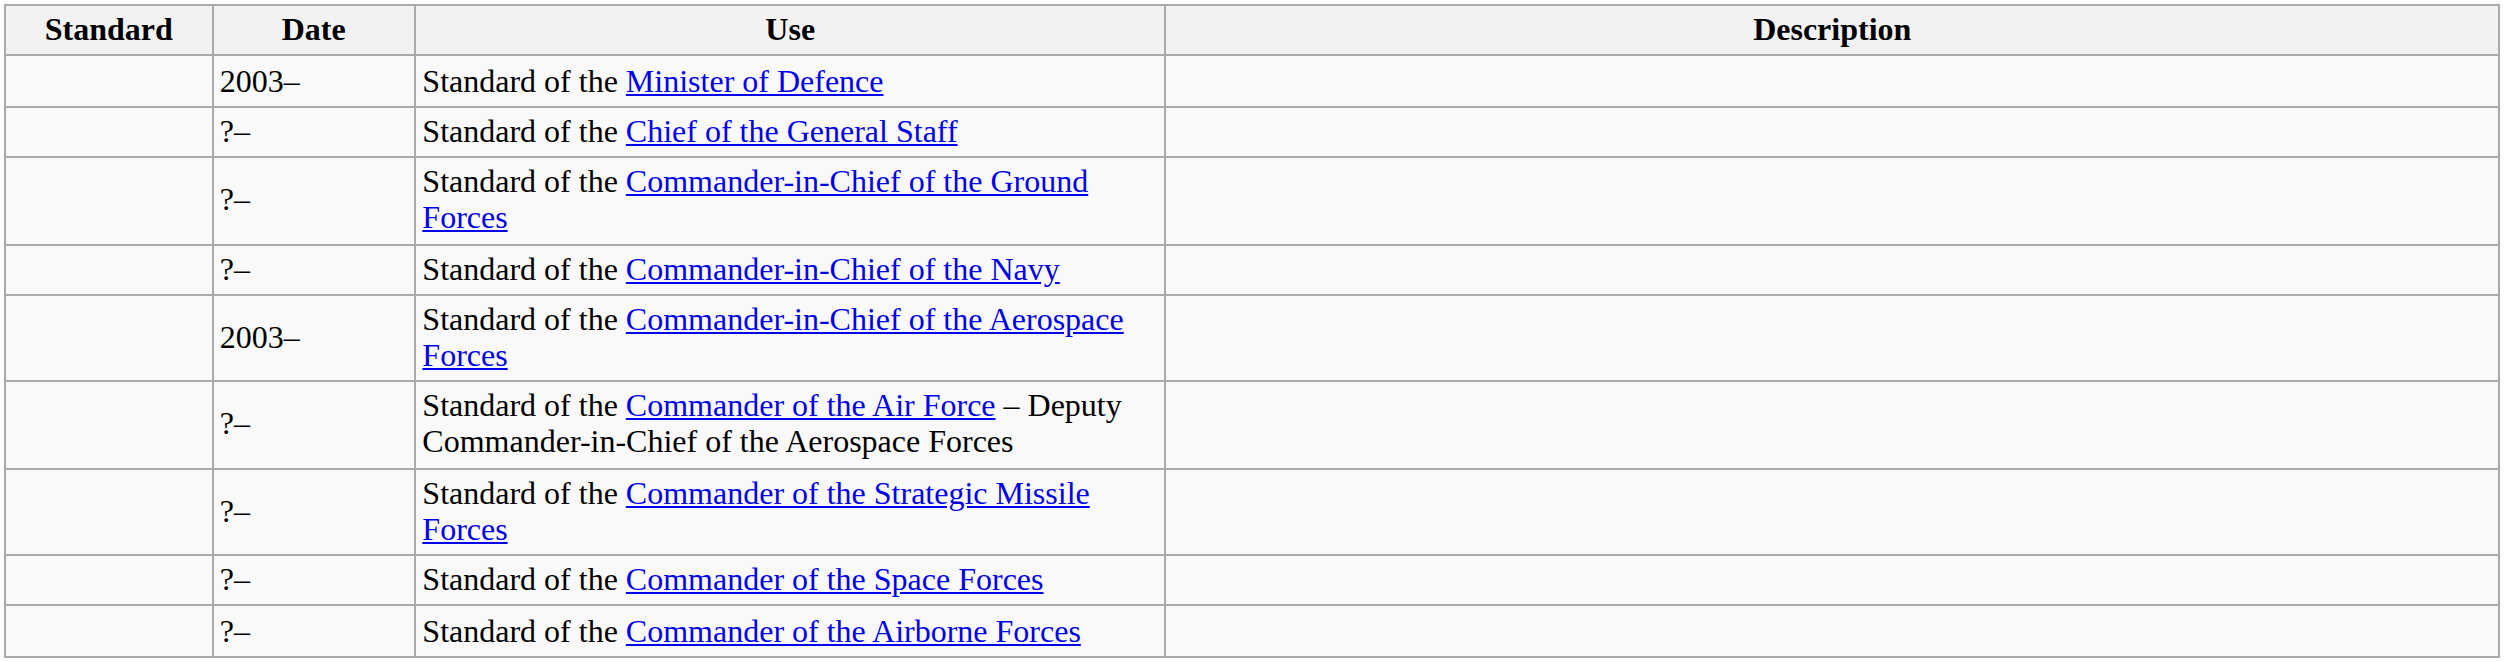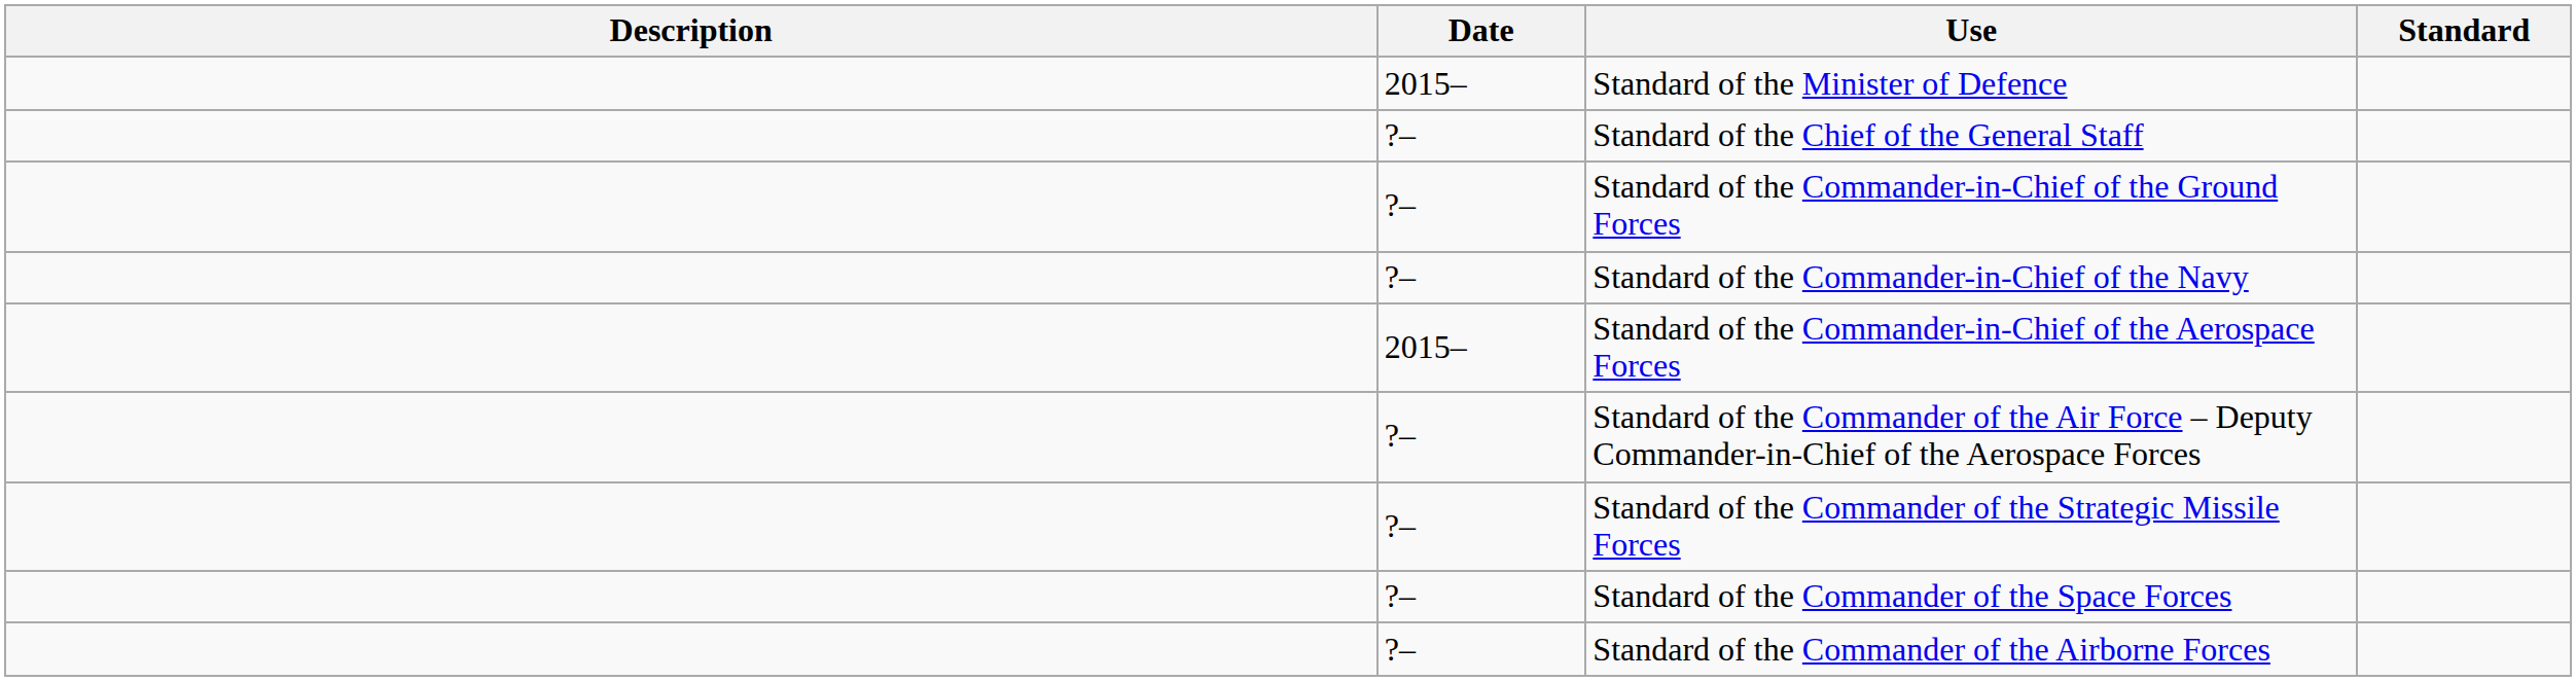 <table class="wikitable">
 <tr>
-<th width="100">Standard</th>
+<th width="725">Description</th>
 <th width="100">Date</th>
 <th width="400">Use</th>
-<th width="725">Description</th>
+<th width="100">Standard</th>
 </tr>
 <tr>
 <td></td>
-<td>2003–</td>
+<td>2015–</td>
 <td>Standard of the <a href='#'>Minister of Defence</a></td>
 <td></td>
 </tr>
 <tr>
 <td></td>
 <td>?–</td>
 <td>Standard of the <a href='#'>Chief of the General Staff</a></td>
 <td></td>
 </tr>
 <tr>
 <td></td>
 <td>?–</td>
 <td>Standard of the <a href='#'>Commander-in-Chief of the Ground Forces</a></td>
 <td></td>
 </tr>
 <tr>
 <td></td>
 <td>?–</td>
 <td>Standard of the <a href='#'>Commander-in-Chief of the Navy</a></td>
 <td></td>
 </tr>
 <tr>
 <td></td>
-<td>2003–</td>
+<td>2015–</td>
 <td>Standard of the <a href='#'>Commander-in-Chief of the Aerospace Forces</a></td>
 <td></td>
 </tr>
 <tr>
 <td></td>
 <td>?–</td>
 <td>Standard of the <a href='#'>Commander of the Air Force</a> – Deputy Commander-in-Chief of the Aerospace Forces</td>
 <td></td>
 </tr>
 <tr>
 <td></td>
 <td>?–</td>
 <td>Standard of the <a href='#'>Commander of the Strategic Missile Forces</a></td>
 <td></td>
 </tr>
 <tr>
 <td></td>
 <td>?–</td>
 <td>Standard of the <a href='#'>Commander of the Space Forces</a></td>
 <td></td>
 </tr>
 <tr>
 <td></td>
 <td>?–</td>
 <td>Standard of the <a href='#'>Commander of the Airborne Forces</a></td>
 <td></td>
 </tr>
 </table>
